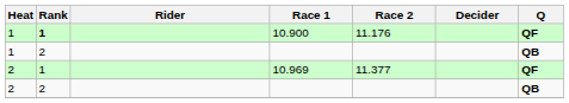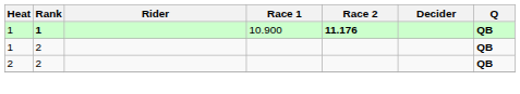 <table class="wikitable" style="font-size:95%" style="text-align:center">
 <tr>
 <th>Heat</th>
 <th>Rank</th>
 <th width=250>Rider</th>
 <th width=100>Race 1</th>
 <th width=100>Race 2</th>
 <th width=100>Decider</th>
 <th width=50>Q</th>
 </tr>
 <tr bgcolor=ccffcc>
 <td>1</td>
 <td><strong>1</strong></td>
 <td align=left></td>
 <td>10.900</td>
-<td>11.176</td>
+<td><strong>11.176</strong></td>
 <td></td>
-<td><strong>QF</strong></td>
+<td><strong>QB</strong></td>
 </tr>
 <tr>
 <td>1</td>
 <td>2</td>
 <td align=left></td>
 <td></td>
 <td></td>
 <td></td>
 <td><strong>QB</strong></td>
-</tr>
-<tr bgcolor=ccffcc>
-<td>2</td>
-<td>1</td>
-<td align=left></td>
-<td>10.969</td>
-<td>11.377</td>
-<td></td>
-<td><strong>QF</strong></td>
 </tr>
 <tr>
 <td>2</td>
 <td>2</td>
 <td align=left></td>
 <td></td>
 <td></td>
 <td></td>
 <td><strong>QB</strong></td>
 </tr>
 <tr>
 </tr>
 </table>
